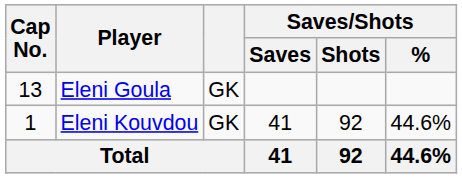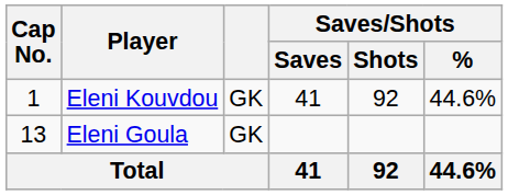 <table class="wikitable sortable" style="text-align: center; font-size: 85%; margin-left: 1em;">
 <tr>
 <th rowspan="2">Cap<br>No.</th>
 <th rowspan="2">Player</th>
 <th rowspan="2"></th>
 <th colspan="3">Saves/Shots</th>
 </tr>
 <tr>
 <th>Saves</th>
 <th>Shots</th>
 <th>%</th>
 </tr>
 <tr>
+<td>1</td>
+<td style="text-align: left;" data-sort-value="Kouvdou, Eleni"><a href='#'>Eleni Kouvdou</a></td>
+<td>GK</td>
+<td>41</td>
+<td>92</td>
+<td>44.6%</td>
+</tr>
+<tr>
 <td>13</td>
 <td style="text-align: left;" data-sort-value="Goula, Eleni"><a href='#'>Eleni Goula</a></td>
 <td>GK</td>
 <td></td>
 <td></td>
 <td></td>
 </tr>
 <tr>
-<td>1</td>
-<td style="text-align: left;" data-sort-value="Kouvdou, Eleni"><a href='#'>Eleni Kouvdou</a></td>
-<td>GK</td>
-<td>41</td>
-<td>92</td>
-<td>44.6%</td>
-</tr>
-<tr>
 <th colspan="3">Total</th>
 <th>41</th>
 <th>92</th>
 <th>44.6%</th>
 </tr>
 </table>
